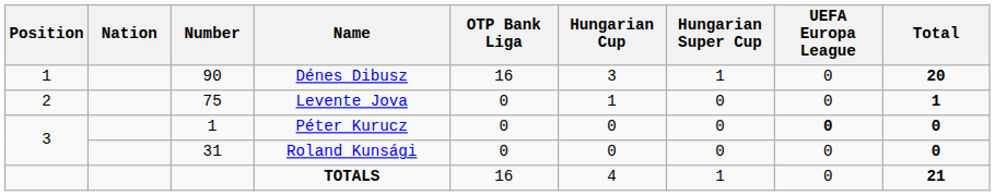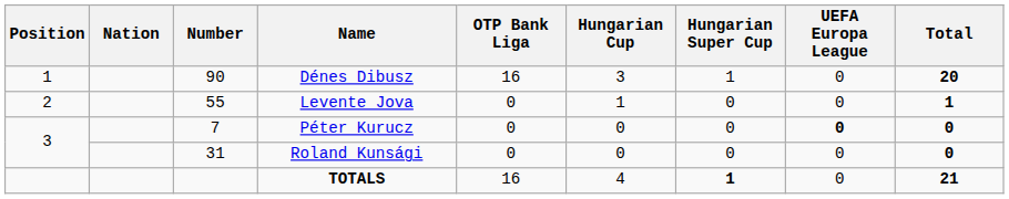 <table class="wikitable" style="font-size: 95%; text-align: center;">
 <tr>
 <th width=60>Position</th>
 <th width=60>Nation</th>
 <th width=60>Number</th>
 <th width=150>Name</th>
 <th width=80>OTP Bank Liga</th>
 <th width="80">Hungarian Cup</th>
 <th width="80">Hungarian Super Cup</th>
 <th width="80">UEFA Europa League</th>
 <th width=80>Total</th>
 </tr>
 <tr>
 <td>1</td>
 <td></td>
 <td>90</td>
 <td><a href='#'>Dénes Dibusz</a></td>
 <td>16</td>
 <td>3</td>
 <td>1</td>
 <td>0</td>
 <td><strong>20</strong></td>
 </tr>
 <tr>
 <td>2</td>
 <td></td>
-<td>75</td>
+<td>55</td>
 <td><a href='#'>Levente Jova</a></td>
 <td>0</td>
 <td>1</td>
 <td>0</td>
 <td>0</td>
 <td><strong>1</strong></td>
 </tr>
 <tr>
 <td rowspan="2">3</td>
 <td></td>
-<td>1</td>
+<td>7</td>
 <td><a href='#'>Péter Kurucz</a></td>
 <td>0</td>
 <td>0</td>
 <td>0</td>
 <td><strong>0</strong></td>
 <td><strong>0</strong></td>
 </tr>
 <tr>
 <td></td>
 <td>31</td>
 <td><a href='#'>Roland Kunsági</a></td>
 <td>0</td>
 <td>0</td>
 <td>0</td>
 <td>0</td>
 <td><strong>0</strong></td>
 </tr>
 <tr>
 <td></td>
 <td></td>
 <td></td>
 <td><strong>TOTALS</strong></td>
 <td>16</td>
 <td>4</td>
-<td>1</td>
+<td><strong>1</strong></td>
 <td>0</td>
 <td><strong>21</strong></td>
 </tr>
 </table>
